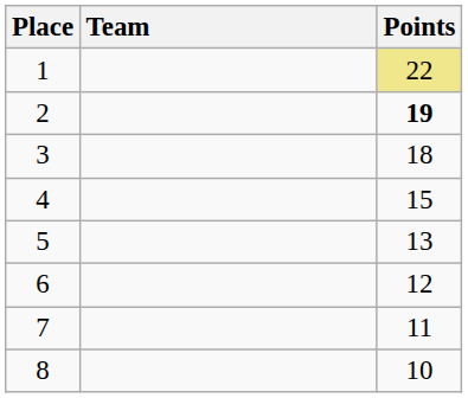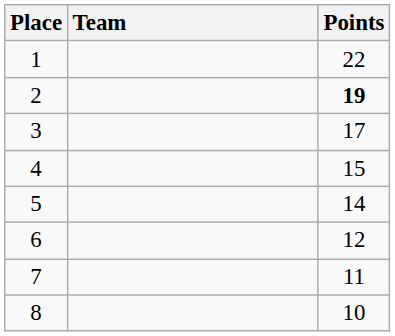 <table class="wikitable" style="text-align:center; padding-bottom:0;">
 <tr>
 <th>Place</th>
 <th style="width:10.5em; text-align:left;">Team</th>
 <th>Points</th>
 </tr>
 <tr>
 <td>1</td>
 <td align=left></td>
-<td style="background: khaki;">22</td>
+<td>22</td>
 </tr>
 <tr>
 <td>2</td>
 <td align=left></td>
 <td><strong>19</strong></td>
 </tr>
 <tr>
 <td>3</td>
 <td align=left></td>
-<td>18</td>
+<td>17</td>
 </tr>
 <tr>
 <td>4</td>
 <td align=left></td>
 <td>15</td>
 </tr>
 <tr>
 <td>5</td>
 <td align=left></td>
-<td>13</td>
+<td>14</td>
 </tr>
 <tr>
 <td>6</td>
 <td align=left></td>
 <td>12</td>
 </tr>
 <tr>
 <td>7</td>
 <td align=left></td>
 <td>11</td>
 </tr>
 <tr>
 <td>8</td>
 <td align=left></td>
 <td>10</td>
 </tr>
 </table>
